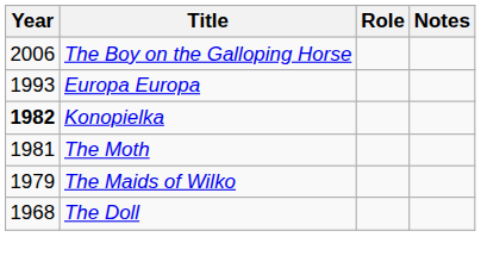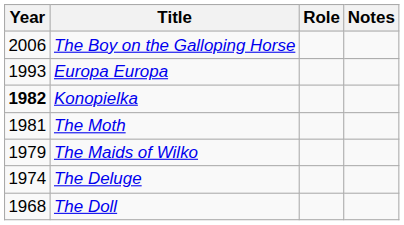 <table class="wikitable sortable">
 <tr>
 <th>Year</th>
 <th>Title</th>
 <th>Role</th>
 <th class="unsortable">Notes</th>
 </tr>
 <tr>
 <td>2006</td>
 <td><em><a href='#'>The Boy on the Galloping Horse</a></em></td>
 <td></td>
 <td></td>
 </tr>
 <tr>
 <td>1993</td>
 <td><em><a href='#'>Europa Europa</a></em></td>
 <td></td>
 <td></td>
 </tr>
 <tr>
 <td><strong>1982</strong></td>
 <td><em><a href='#'>Konopielka</a></em></td>
 <td></td>
 <td></td>
 </tr>
 <tr>
 <td>1981</td>
 <td><em><a href='#'>The Moth</a></em></td>
 <td></td>
 <td></td>
 </tr>
 <tr>
 <td>1979</td>
 <td><em><a href='#'>The Maids of Wilko</a></em></td>
 <td></td>
 <td></td>
 </tr>
 <tr>
+<td>1974</td>
+<td><em><a href='#'>The Deluge</a></em></td>
+<td></td>
+<td></td>
+</tr>
+<tr>
 <td>1968</td>
 <td><em><a href='#'>The Doll</a></em></td>
 <td></td>
 <td></td>
 </tr>
 </table>
